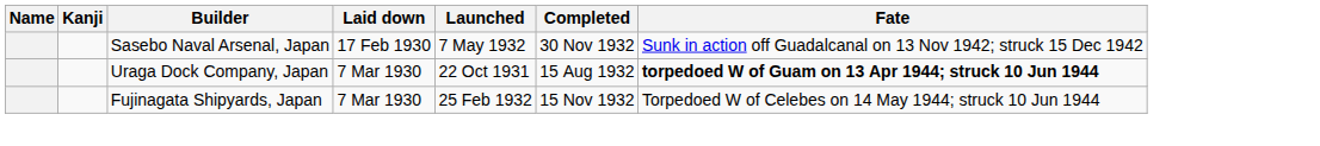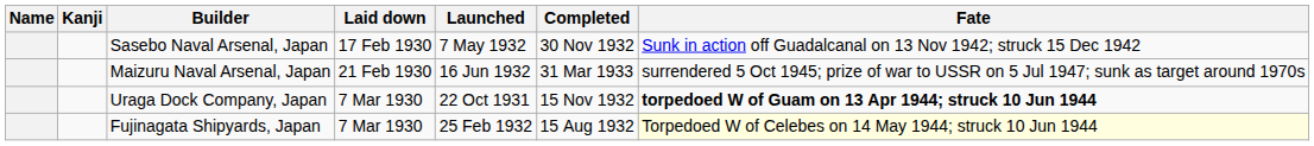 <table class="wikitable plainrowheaders" style="font-size:97%;">
 <tr>
 <th scope="col">Name</th>
 <th scope="col">Kanji</th>
 <th scope="col">Builder</th>
 <th scope="col">Laid down</th>
 <th scope="col">Launched</th>
 <th scope="col">Completed</th>
 <th scope="col">Fate</th>
 </tr>
 <tr>
 <th scope="row"></th>
 <td></td>
 <td>Sasebo Naval Arsenal, Japan</td>
 <td>17 Feb 1930</td>
 <td>7 May 1932</td>
 <td>30 Nov 1932</td>
 <td><a href='#'>Sunk in action</a> off Guadalcanal  on 13 Nov 1942; struck 15 Dec 1942</td>
 </tr>
 <tr>
 <th scope="row"></th>
 <td></td>
+<td>Maizuru Naval Arsenal, Japan</td>
+<td>21 Feb 1930</td>
+<td>16 Jun 1932</td>
+<td>31 Mar 1933</td>
+<td>surrendered 5 Oct 1945; prize of war to USSR on 5 Jul 1947; sunk as target around 1970s</td>
+</tr>
+<tr>
+<th scope="row"></th>
+<td></td>
 <td>Uraga Dock Company, Japan</td>
 <td>7 Mar 1930</td>
 <td>22 Oct 1931</td>
-<td>15 Aug 1932</td>
+<td>15 Nov 1932</td>
 <td><strong>torpedoed W of Guam  on 13 Apr 1944; struck 10 Jun 1944</strong></td>
 </tr>
 <tr>
 <th scope="row"></th>
 <td></td>
 <td>Fujinagata Shipyards, Japan</td>
 <td>7 Mar 1930</td>
 <td>25 Feb 1932</td>
-<td>15 Nov 1932</td>
-<td>Torpedoed W of Celebes  on 14 May 1944; struck 10 Jun 1944</td>
+<td>15 Aug 1932</td>
+<td style="background: lightyellow;">Torpedoed W of Celebes  on 14 May 1944; struck 10 Jun 1944</td>
 </tr>
 </table>
